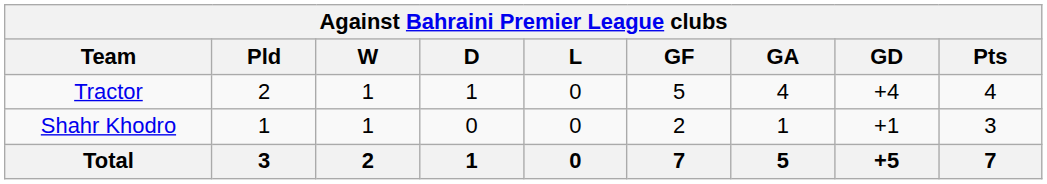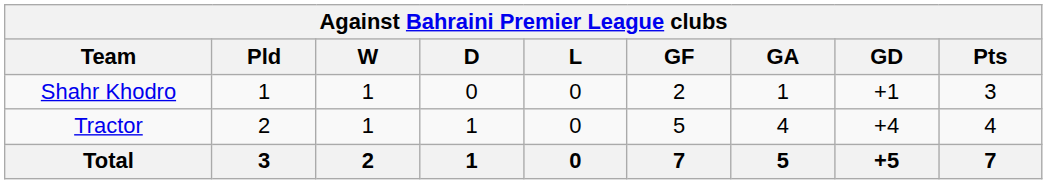 <table class="wikitable" width="60%" style="text-align:center">
 <tr>
 <th colspan="9">Against <a href='#'>Bahraini Premier League</a> clubs</th>
 </tr>
 <tr>
 <th width="10%">Team</th>
 <th width="5%">Pld</th>
 <th width="5%">W</th>
 <th width="5%">D</th>
 <th width="5%">L</th>
 <th width="5%">GF</th>
 <th width="5%">GA</th>
 <th width="5%">GD</th>
 <th width="5%">Pts</th>
 </tr>
 <tr>
+<td><a href='#'>Shahr Khodro</a></td>
+<td>1</td>
+<td>1</td>
+<td>0</td>
+<td>0</td>
+<td>2</td>
+<td>1</td>
+<td>+1</td>
+<td>3</td>
+</tr>
+<tr>
 <td><a href='#'>Tractor</a></td>
 <td>2</td>
 <td>1</td>
 <td>1</td>
 <td>0</td>
 <td>5</td>
 <td>4</td>
 <td>+4</td>
 <td>4</td>
-</tr>
-<tr>
-<td><a href='#'>Shahr Khodro</a></td>
-<td>1</td>
-<td>1</td>
-<td>0</td>
-<td>0</td>
-<td>2</td>
-<td>1</td>
-<td>+1</td>
-<td>3</td>
 </tr>
 <tr>
 <th>Total</th>
 <th>3</th>
 <th>2</th>
 <th>1</th>
 <th>0</th>
 <th>7</th>
 <th>5</th>
 <th>+5</th>
 <th>7</th>
 </tr>
 </table>
